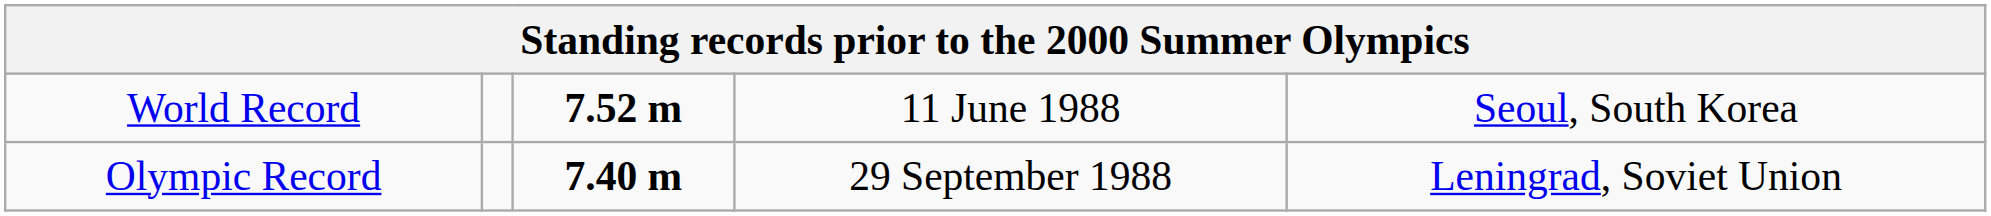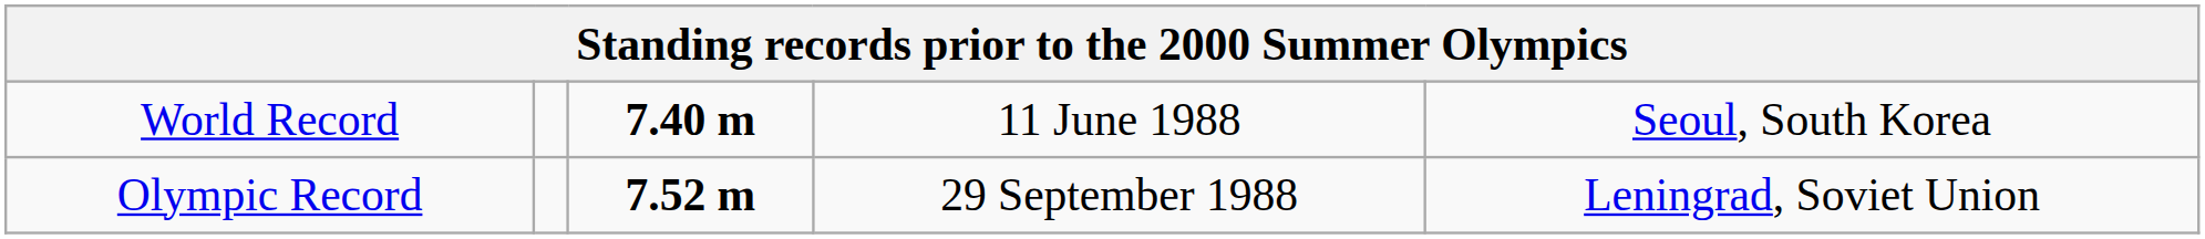 <table class="wikitable" style=" text-align:center; font-size:110%;" width="95%">
 <tr>
 <th colspan="5">Standing records prior to the 2000 Summer Olympics</th>
 </tr>
 <tr>
 <td><a href='#'>World Record</a></td>
 <td></td>
-<td><strong>7.52 m</strong></td>
+<td><strong>7.40 m</strong></td>
 <td>11 June 1988</td>
 <td> <a href='#'>Seoul</a>, South Korea</td>
 </tr>
 <tr>
 <td><a href='#'>Olympic Record</a></td>
 <td></td>
-<td><strong>7.40 m</strong></td>
+<td><strong>7.52 m</strong></td>
 <td>29 September 1988</td>
 <td> <a href='#'>Leningrad</a>, Soviet Union</td>
 </tr>
 </table>
